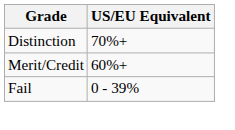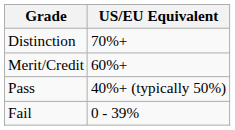 <table class="wikitable">
 <tr>
 <th>Grade</th>
 <th>US/EU Equivalent</th>
 </tr>
 <tr>
 <td>Distinction</td>
 <td>70%+</td>
 </tr>
 <tr>
 <td>Merit/Credit</td>
 <td>60%+</td>
 </tr>
 <tr>
+<td>Pass</td>
+<td>40%+ (typically 50%)</td>
+</tr>
+<tr>
 <td>Fail</td>
 <td>0 - 39%</td>
 </tr>
 </table>
